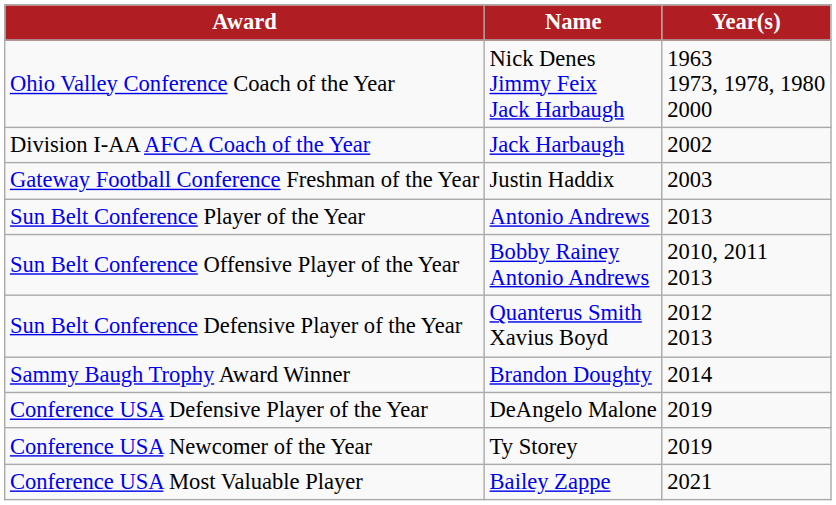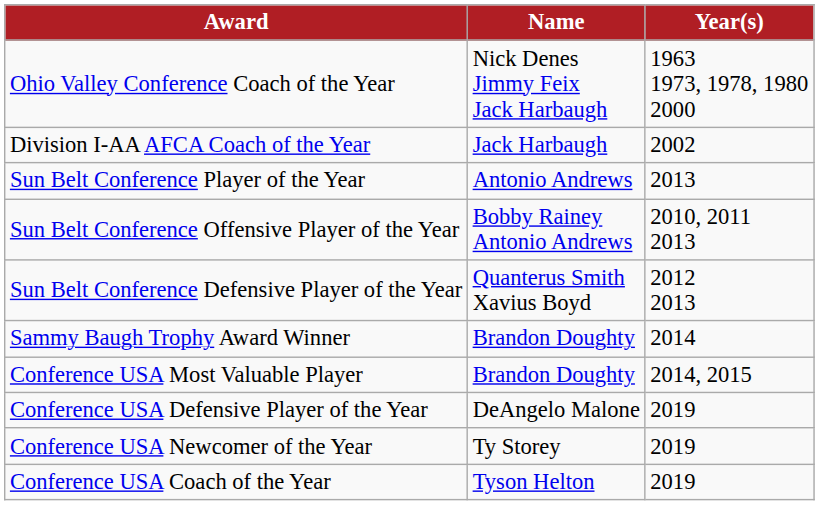 <table class="wikitable">
 <tr>
 <th style="background:#B01E24; color:white;">Award</th>
 <th style="background:#B01E24; color:white;">Name</th>
 <th style="background:#B01E24; color:white;">Year(s)</th>
 </tr>
 <tr>
 <td><a href='#'>Ohio Valley Conference</a> Coach of the Year</td>
 <td>Nick Denes<br><a href='#'>Jimmy Feix</a><br><a href='#'>Jack Harbaugh</a></td>
 <td>1963<br>1973, 1978, 1980<br>2000</td>
 </tr>
 <tr>
 <td>Division I-AA <a href='#'>AFCA Coach of the Year</a></td>
 <td><a href='#'>Jack Harbaugh</a></td>
 <td>2002</td>
-</tr>
-<tr>
-<td><a href='#'>Gateway Football Conference</a> Freshman of the Year</td>
-<td>Justin Haddix</td>
-<td>2003</td>
 </tr>
 <tr>
 <td><a href='#'>Sun Belt Conference</a> Player of the Year</td>
 <td><a href='#'>Antonio Andrews</a></td>
 <td>2013</td>
 </tr>
 <tr>
 <td><a href='#'>Sun Belt Conference</a> Offensive Player of the Year</td>
 <td><a href='#'>Bobby Rainey</a><br><a href='#'>Antonio Andrews</a></td>
 <td>2010, 2011<br>2013</td>
 </tr>
 <tr>
 <td><a href='#'>Sun Belt Conference</a> Defensive Player of the Year</td>
 <td><a href='#'>Quanterus Smith</a><br>Xavius Boyd</td>
 <td>2012<br>2013</td>
 </tr>
 <tr>
 <td><a href='#'>Sammy Baugh Trophy</a> Award Winner</td>
 <td><a href='#'>Brandon Doughty</a></td>
 <td>2014</td>
 </tr>
 <tr>
+<td><a href='#'>Conference USA</a> Most Valuable Player</td>
+<td><a href='#'>Brandon Doughty</a></td>
+<td>2014, 2015</td>
+</tr>
+<tr>
 <td><a href='#'>Conference USA</a> Defensive Player of the Year</td>
 <td>DeAngelo Malone</td>
 <td>2019</td>
 </tr>
 <tr>
 <td><a href='#'>Conference USA</a> Newcomer of the Year</td>
 <td>Ty Storey</td>
 <td>2019</td>
 </tr>
 <tr>
-<td><a href='#'>Conference USA</a> Most Valuable Player</td>
-<td><a href='#'>Bailey Zappe</a></td>
-<td>2021</td>
+<td><a href='#'>Conference USA</a> Coach of the Year</td>
+<td><a href='#'>Tyson Helton</a></td>
+<td>2019</td>
 </tr>
 </table>
